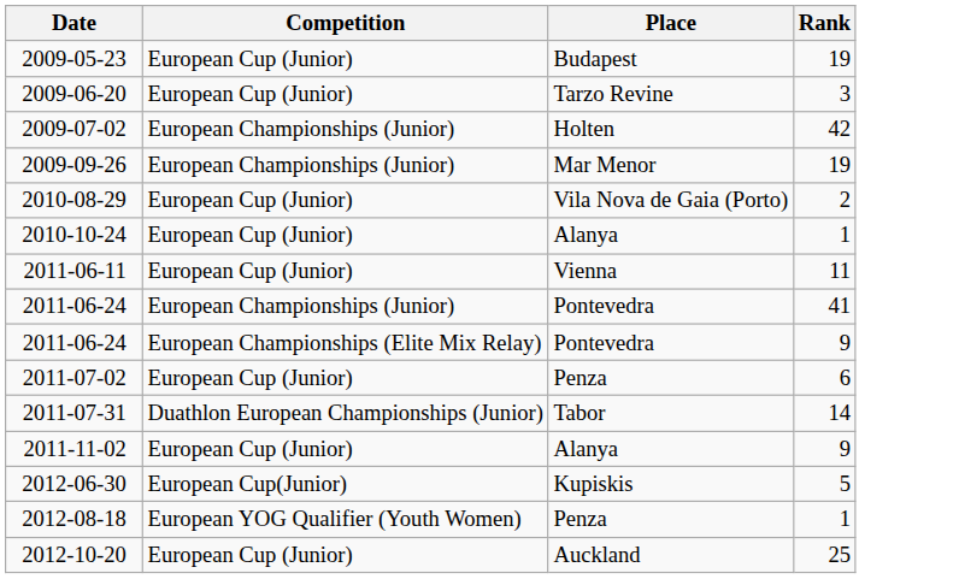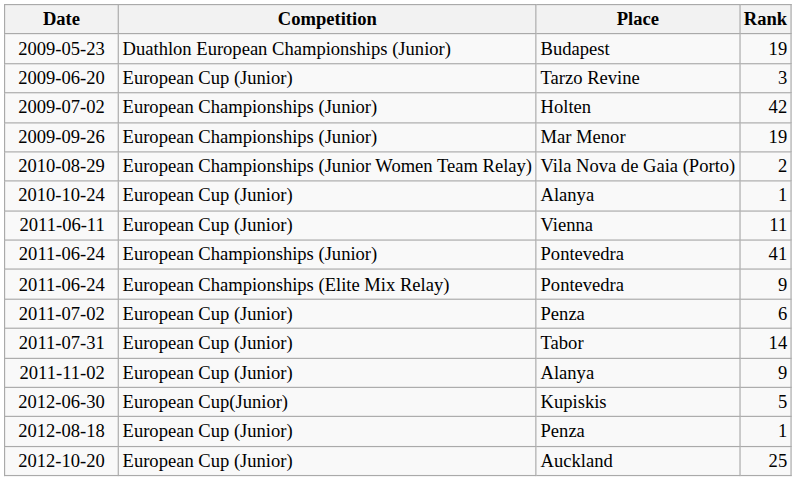 <table class="wikitable sortable">
 <tr>
 <th>Date</th>
 <th>Competition</th>
 <th>Place</th>
 <th>Rank</th>
 </tr>
 <tr>
 <td style="text-align:right">  2009-05-23  </td>
-<td>European Cup (Junior)</td>
+<td>Duathlon European Championships (Junior)</td>
 <td>Budapest</td>
 <td style="text-align:right">19</td>
 </tr>
 <tr>
 <td style="text-align:right">  2009-06-20  </td>
 <td>European Cup (Junior)</td>
 <td>Tarzo Revine</td>
 <td style="text-align:right">3</td>
 </tr>
 <tr>
 <td style="text-align:right">  2009-07-02  </td>
 <td>European Championships (Junior)</td>
 <td>Holten</td>
 <td style="text-align:right">42</td>
 </tr>
 <tr>
 <td style="text-align:right">  2009-09-26  </td>
 <td>European Championships (Junior)</td>
 <td>Mar Menor</td>
 <td style="text-align:right">19</td>
 </tr>
 <tr>
 <td style="text-align:right">  2010-08-29  </td>
-<td>European Cup (Junior)</td>
+<td>European Championships (Junior Women Team Relay)</td>
 <td>Vila Nova de Gaia (Porto)</td>
 <td style="text-align:right">2</td>
 </tr>
 <tr>
 <td style="text-align:right">  2010-10-24  </td>
 <td>European Cup (Junior)</td>
 <td>Alanya</td>
 <td style="text-align:right">1</td>
 </tr>
 <tr>
 <td style="text-align:right">  2011-06-11  </td>
 <td>European Cup (Junior)</td>
 <td>Vienna</td>
 <td style="text-align:right">11</td>
 </tr>
 <tr>
 <td style="text-align:right">  2011-06-24  </td>
 <td>European Championships (Junior)</td>
 <td>Pontevedra</td>
 <td style="text-align:right">41</td>
 </tr>
 <tr>
 <td style="text-align:right">  2011-06-24  </td>
 <td>European Championships (Elite Mix Relay)</td>
 <td>Pontevedra</td>
 <td style="text-align:right">9</td>
 </tr>
 <tr>
 <td style="text-align:right">  2011-07-02  </td>
 <td>European Cup (Junior)</td>
 <td>Penza</td>
 <td style="text-align:right">6</td>
 </tr>
 <tr>
 <td style="text-align:right">  2011-07-31  </td>
-<td>Duathlon European Championships (Junior)</td>
+<td>European Cup (Junior)</td>
 <td>Tabor</td>
 <td style="text-align:right">14</td>
 </tr>
 <tr>
 <td style="text-align:right">  2011-11-02  </td>
 <td>European Cup (Junior)</td>
 <td>Alanya</td>
 <td style="text-align:right">9</td>
 </tr>
 <tr>
 <td style="text-align:right">  2012-06-30  </td>
 <td>European Cup(Junior)</td>
 <td>Kupiskis</td>
 <td style="text-align:right">5</td>
 </tr>
 <tr>
 <td style="text-align:right">  2012-08-18  </td>
-<td>European YOG Qualifier (Youth Women)</td>
+<td>European Cup (Junior)</td>
 <td>Penza</td>
 <td style="text-align:right">1</td>
 </tr>
 <tr>
 <td style="text-align:right">  2012-10-20  </td>
 <td>European Cup (Junior)</td>
 <td>Auckland</td>
 <td style="text-align:right">25</td>
 </tr>
 </table>
